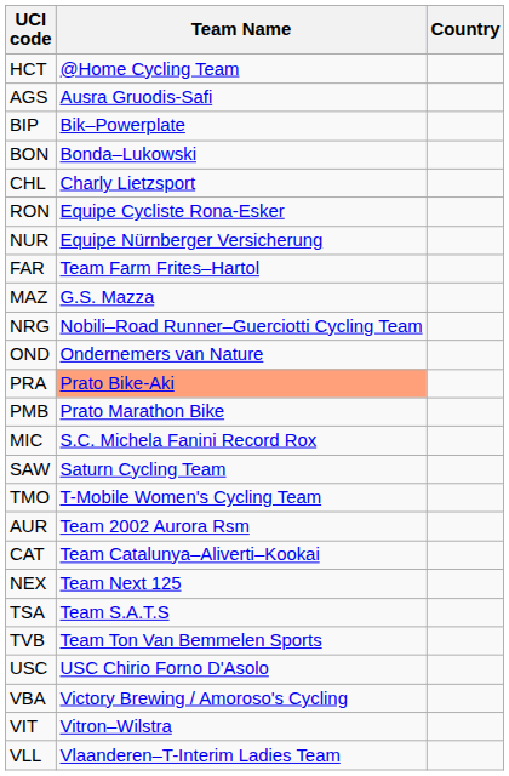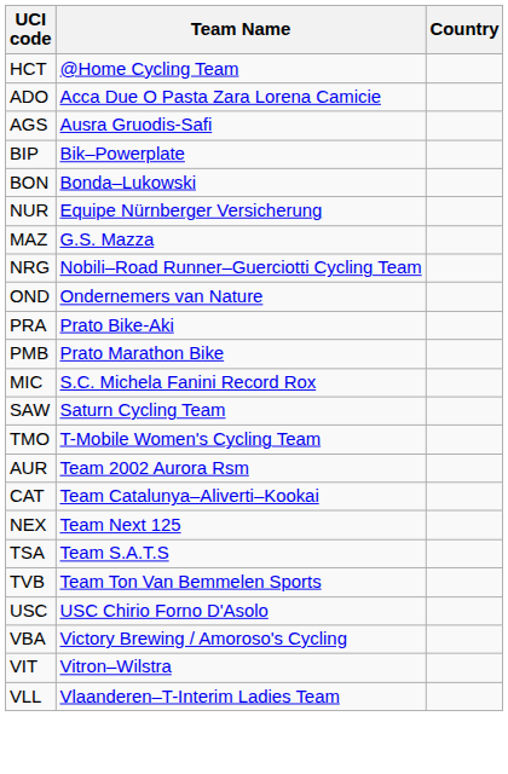 <table class=wikitable>
 <tr Style=background:#ccccff;>
 <th>UCI<br>code</th>
 <th>Team Name</th>
 <th>Country</th>
 </tr>
 <tr>
 <td>HCT</td>
 <td><a href='#'>@Home Cycling Team</a></td>
+<td></td>
+</tr>
+<tr>
+<td>ADO</td>
+<td><a href='#'>Acca Due O Pasta Zara Lorena Camicie</a></td>
 <td></td>
 </tr>
 <tr>
 <td>AGS</td>
 <td><a href='#'>Ausra Gruodis-Safi</a></td>
 <td></td>
 </tr>
 <tr>
 <td>BIP</td>
 <td><a href='#'>Bik–Powerplate</a></td>
 <td></td>
 </tr>
 <tr>
 <td>BON</td>
 <td><a href='#'>Bonda–Lukowski</a></td>
 <td></td>
 </tr>
 <tr>
-<td>CHL</td>
-<td><a href='#'>Charly Lietzsport</a></td>
-<td></td>
-</tr>
-<tr>
-<td>RON</td>
-<td><a href='#'>Equipe Cycliste Rona-Esker</a></td>
-<td></td>
-</tr>
-<tr>
 <td>NUR</td>
 <td><a href='#'>Equipe Nürnberger Versicherung</a></td>
-<td></td>
-</tr>
-<tr>
-<td>FAR</td>
-<td><a href='#'>Team Farm Frites–Hartol</a></td>
 <td></td>
 </tr>
 <tr>
 <td>MAZ</td>
 <td><a href='#'>G.S. Mazza</a></td>
 <td></td>
 </tr>
 <tr>
 <td>NRG</td>
 <td><a href='#'>Nobili–Road Runner–Guerciotti Cycling Team</a></td>
 <td></td>
 </tr>
 <tr>
 <td>OND</td>
 <td><a href='#'>Ondernemers van Nature</a></td>
 <td></td>
 </tr>
 <tr>
 <td>PRA</td>
-<td style="background: lightsalmon;"><a href='#'>Prato Bike-Aki</a></td>
+<td><a href='#'>Prato Bike-Aki</a></td>
 <td></td>
 </tr>
 <tr>
 <td>PMB</td>
 <td><a href='#'>Prato Marathon Bike</a></td>
 <td></td>
 </tr>
 <tr>
 <td>MIC</td>
 <td><a href='#'>S.C. Michela Fanini Record Rox</a></td>
 <td></td>
 </tr>
 <tr>
 <td>SAW</td>
 <td><a href='#'>Saturn Cycling Team</a></td>
 <td></td>
 </tr>
 <tr>
 <td>TMO</td>
 <td><a href='#'>T-Mobile Women's Cycling Team</a></td>
 <td></td>
 </tr>
 <tr>
 <td>AUR</td>
 <td><a href='#'>Team 2002 Aurora Rsm</a></td>
 <td></td>
 </tr>
 <tr>
 <td>CAT</td>
 <td><a href='#'>Team Catalunya–Aliverti–Kookai</a></td>
 <td></td>
 </tr>
 <tr>
 <td>NEX</td>
 <td><a href='#'>Team Next 125</a></td>
 <td></td>
 </tr>
 <tr>
 <td>TSA</td>
 <td><a href='#'>Team S.A.T.S</a></td>
 <td></td>
 </tr>
 <tr>
 <td>TVB</td>
 <td><a href='#'>Team Ton Van Bemmelen Sports</a></td>
 <td></td>
 </tr>
 <tr>
 <td>USC</td>
 <td><a href='#'>USC Chirio Forno D'Asolo</a></td>
 <td></td>
 </tr>
 <tr>
 <td>VBA</td>
 <td><a href='#'>Victory Brewing / Amoroso's Cycling</a></td>
 <td></td>
 </tr>
 <tr>
 <td>VIT</td>
 <td><a href='#'>Vitron–Wilstra</a></td>
 <td></td>
 </tr>
 <tr>
 <td>VLL</td>
 <td><a href='#'>Vlaanderen–T-Interim Ladies Team</a></td>
 <td></td>
 </tr>
 </table>
